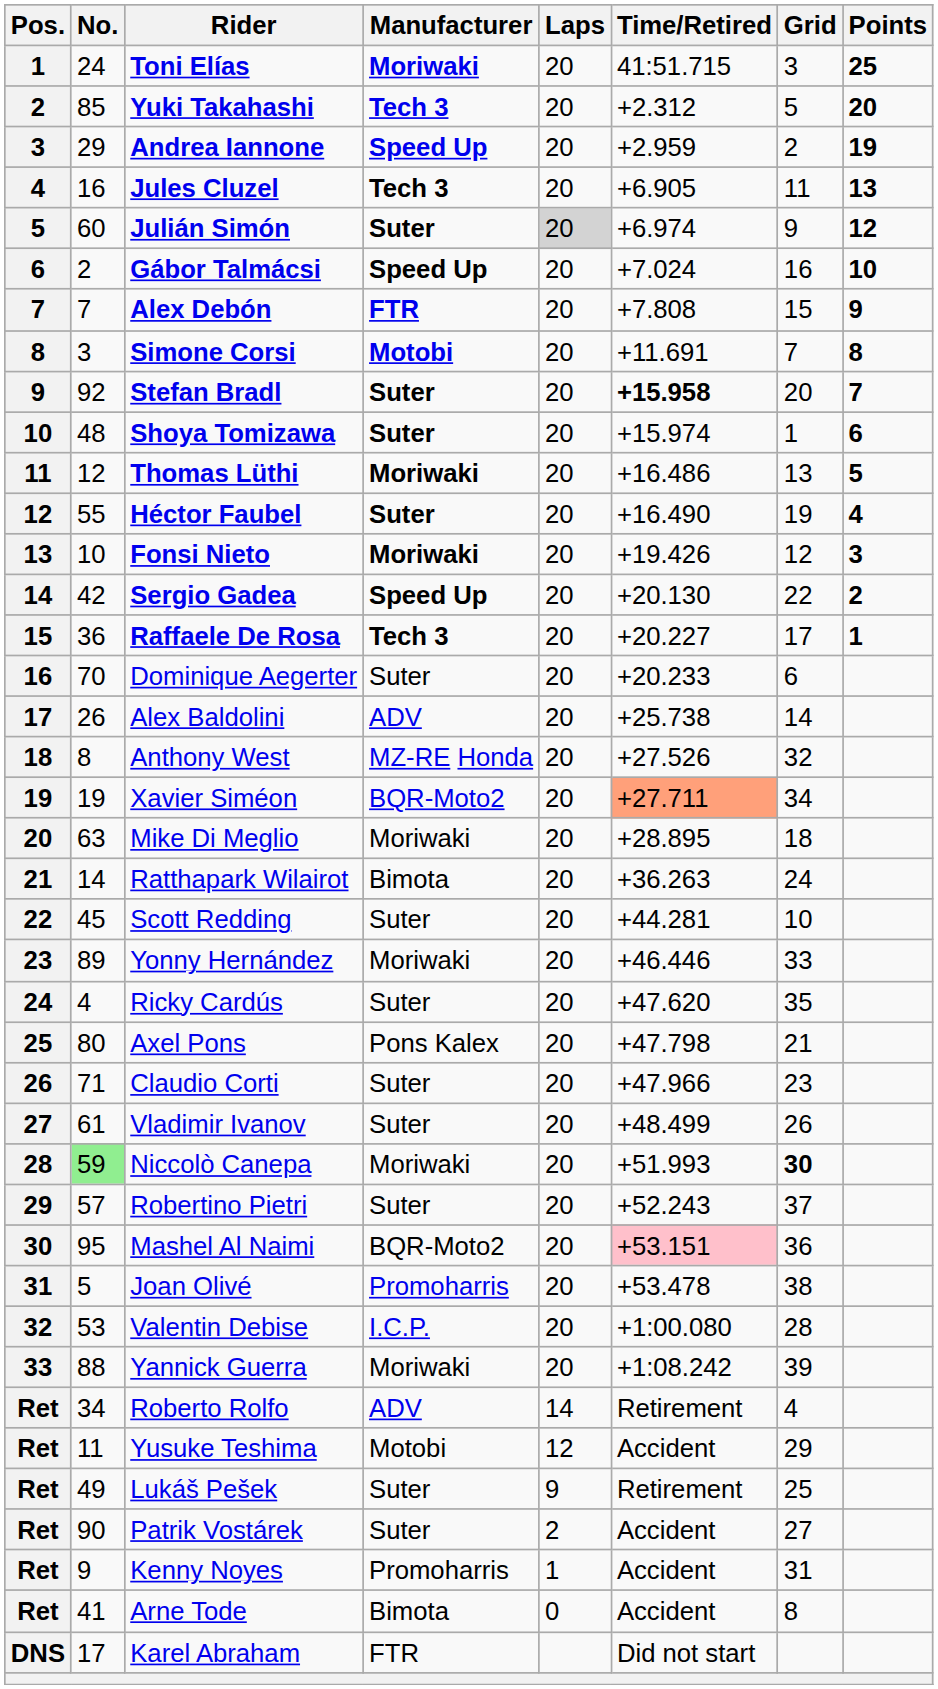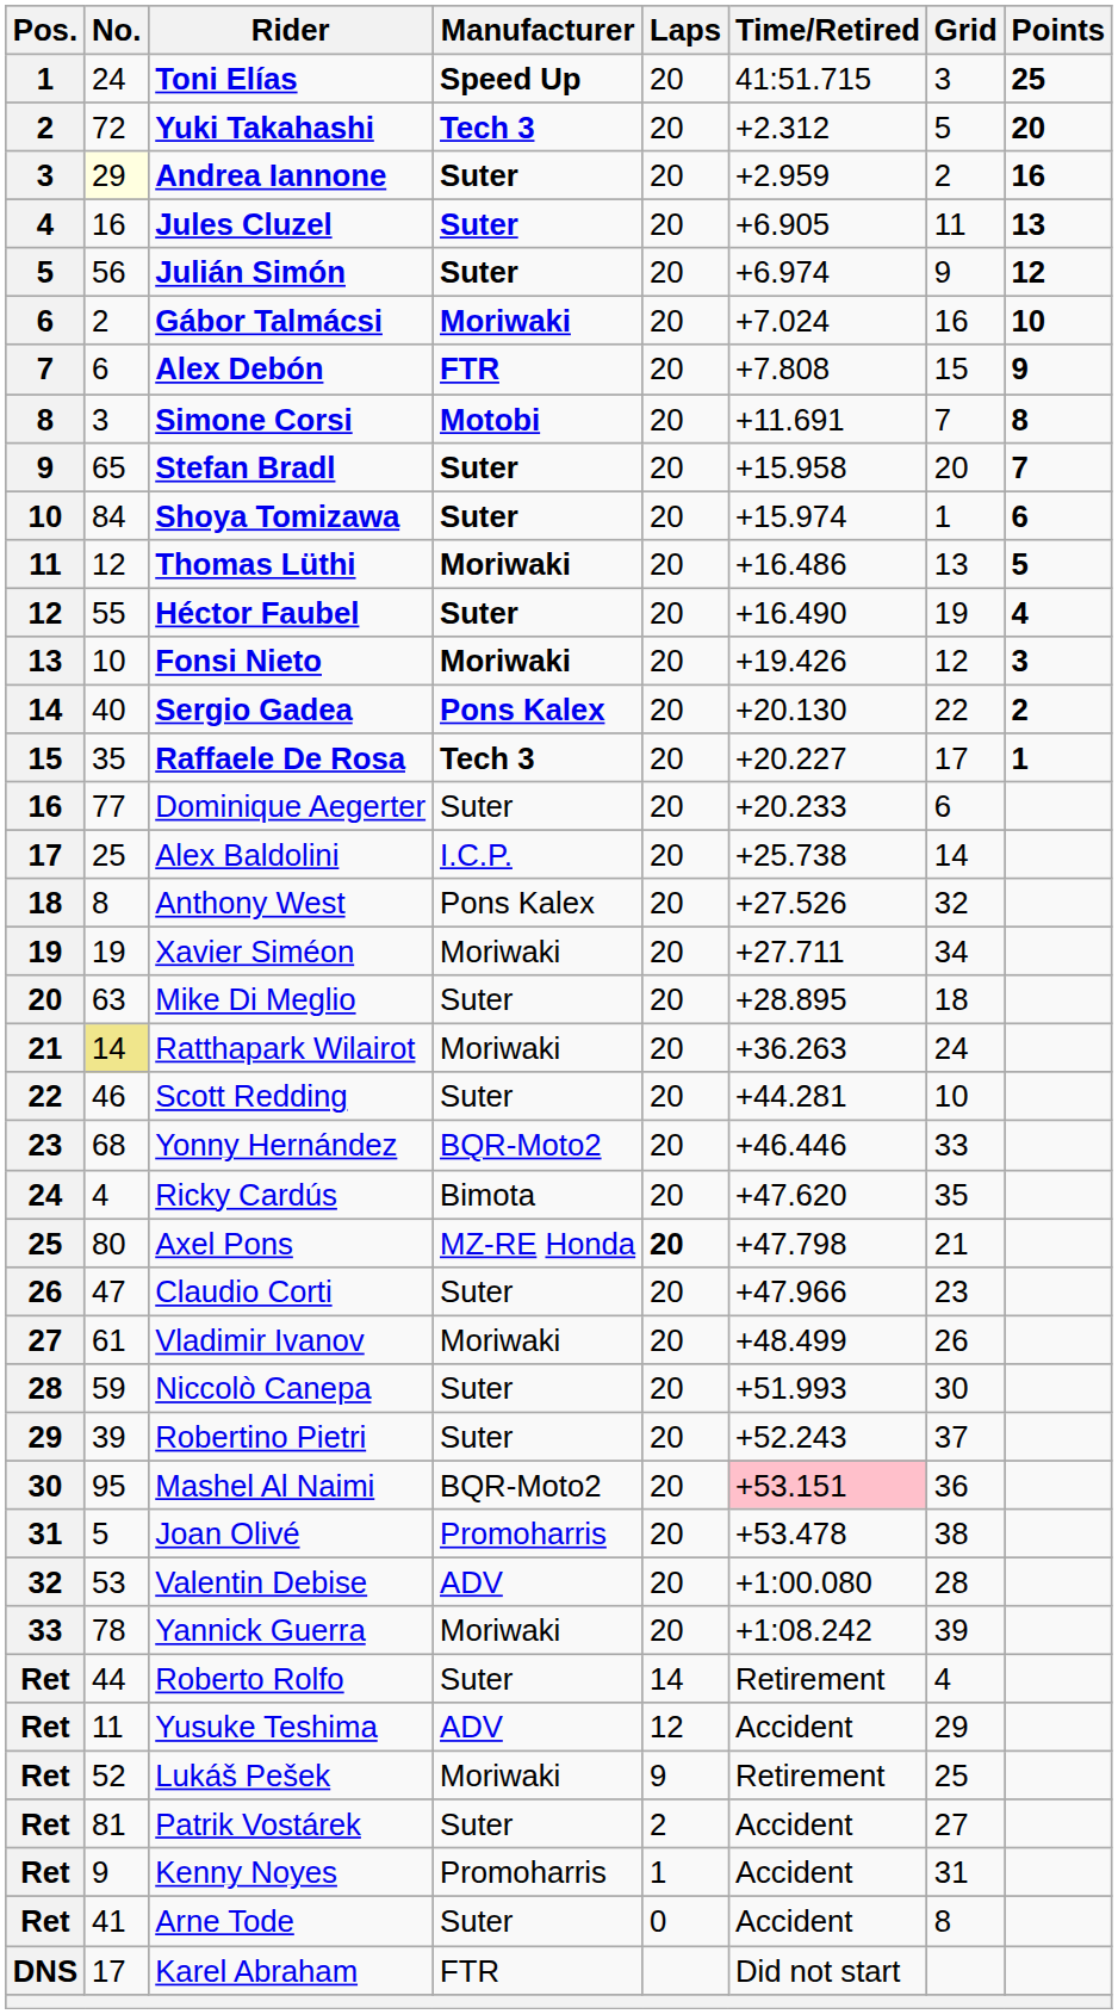 <table class="wikitable" style="font-size: 95%;">
 <tr>
 <th>Pos.</th>
 <th>No.</th>
 <th>Rider</th>
 <th>Manufacturer</th>
 <th>Laps</th>
 <th>Time/Retired</th>
 <th>Grid</th>
 <th>Points</th>
 </tr>
 <tr>
 <th>1</th>
 <td>24</td>
 <td> <strong><a href='#'>Toni Elías</a></strong></td>
-<td><strong><a href='#'>Moriwaki</a></strong></td>
+<td><strong>Speed Up</strong></td>
 <td>20</td>
 <td>41:51.715</td>
 <td>3</td>
 <td><strong>25</strong></td>
 </tr>
 <tr>
 <th>2</th>
-<td>85</td>
+<td>72</td>
 <td> <strong><a href='#'>Yuki Takahashi</a></strong></td>
 <td><strong><a href='#'>Tech 3</a></strong></td>
 <td>20</td>
 <td>+2.312</td>
 <td>5</td>
 <td><strong>20</strong></td>
 </tr>
 <tr>
 <th>3</th>
-<td>29</td>
+<td style="background: lightyellow;">29</td>
 <td> <strong><a href='#'>Andrea Iannone</a></strong></td>
-<td><strong><a href='#'>Speed Up</a></strong></td>
+<td><strong>Suter</strong></td>
 <td>20</td>
 <td>+2.959</td>
 <td>2</td>
-<td><strong>19</strong></td>
+<td><strong>16</strong></td>
 </tr>
 <tr>
 <th>4</th>
 <td>16</td>
 <td> <strong><a href='#'>Jules Cluzel</a></strong></td>
-<td><strong>Tech 3</strong></td>
+<td><strong><a href='#'>Suter</a></strong></td>
 <td>20</td>
 <td>+6.905</td>
 <td>11</td>
 <td><strong>13</strong></td>
 </tr>
 <tr>
 <th>5</th>
-<td>60</td>
+<td>56</td>
 <td> <strong><a href='#'>Julián Simón</a></strong></td>
 <td><strong>Suter</strong></td>
-<td style="background: lightgrey;">20</td>
+<td>20</td>
 <td>+6.974</td>
 <td>9</td>
 <td><strong>12</strong></td>
 </tr>
 <tr>
 <th>6</th>
 <td>2</td>
 <td> <strong><a href='#'>Gábor Talmácsi</a></strong></td>
-<td><strong>Speed Up</strong></td>
+<td><strong><a href='#'>Moriwaki</a></strong></td>
 <td>20</td>
 <td>+7.024</td>
 <td>16</td>
 <td><strong>10</strong></td>
 </tr>
 <tr>
 <th>7</th>
-<td>7</td>
+<td>6</td>
 <td> <strong><a href='#'>Alex Debón</a></strong></td>
 <td><strong><a href='#'>FTR</a></strong></td>
 <td>20</td>
 <td>+7.808</td>
 <td>15</td>
 <td><strong>9</strong></td>
 </tr>
 <tr>
 <th>8</th>
 <td>3</td>
 <td> <strong><a href='#'>Simone Corsi</a></strong></td>
 <td><strong><a href='#'>Motobi</a></strong></td>
 <td>20</td>
 <td>+11.691</td>
 <td>7</td>
 <td><strong>8</strong></td>
 </tr>
 <tr>
 <th>9</th>
-<td>92</td>
+<td>65</td>
 <td> <strong><a href='#'>Stefan Bradl</a></strong></td>
 <td><strong>Suter</strong></td>
 <td>20</td>
-<td><strong>+15.958</strong></td>
+<td>+15.958</td>
 <td>20</td>
 <td><strong>7</strong></td>
 </tr>
 <tr>
 <th>10</th>
-<td>48</td>
+<td>84</td>
 <td> <strong><a href='#'>Shoya Tomizawa</a></strong></td>
 <td><strong>Suter</strong></td>
 <td>20</td>
 <td>+15.974</td>
 <td>1</td>
 <td><strong>6</strong></td>
 </tr>
 <tr>
 <th>11</th>
 <td>12</td>
 <td> <strong><a href='#'>Thomas Lüthi</a></strong></td>
 <td><strong>Moriwaki</strong></td>
 <td>20</td>
 <td>+16.486</td>
 <td>13</td>
 <td><strong>5</strong></td>
 </tr>
 <tr>
 <th>12</th>
 <td>55</td>
 <td> <strong><a href='#'>Héctor Faubel</a></strong></td>
 <td><strong>Suter</strong></td>
 <td>20</td>
 <td>+16.490</td>
 <td>19</td>
 <td><strong>4</strong></td>
 </tr>
 <tr>
 <th>13</th>
 <td>10</td>
 <td> <strong><a href='#'>Fonsi Nieto</a></strong></td>
 <td><strong>Moriwaki</strong></td>
 <td>20</td>
 <td>+19.426</td>
 <td>12</td>
 <td><strong>3</strong></td>
 </tr>
 <tr>
 <th>14</th>
-<td>42</td>
+<td>40</td>
 <td> <strong><a href='#'>Sergio Gadea</a></strong></td>
-<td><strong>Speed Up</strong></td>
+<td><strong><a href='#'>Pons Kalex</a></strong></td>
 <td>20</td>
 <td>+20.130</td>
 <td>22</td>
 <td><strong>2</strong></td>
 </tr>
 <tr>
 <th>15</th>
-<td>36</td>
+<td>35</td>
 <td> <strong><a href='#'>Raffaele De Rosa</a></strong></td>
 <td><strong>Tech 3</strong></td>
 <td>20</td>
 <td>+20.227</td>
 <td>17</td>
 <td><strong>1</strong></td>
 </tr>
 <tr>
 <th>16</th>
-<td>70</td>
+<td>77</td>
 <td> <a href='#'>Dominique Aegerter</a></td>
 <td>Suter</td>
 <td>20</td>
 <td>+20.233</td>
 <td>6</td>
 <td></td>
 </tr>
 <tr>
 <th>17</th>
-<td>26</td>
+<td>25</td>
 <td> <a href='#'>Alex Baldolini</a></td>
-<td><a href='#'>ADV</a></td>
+<td><a href='#'>I.C.P.</a></td>
 <td>20</td>
 <td>+25.738</td>
 <td>14</td>
 <td></td>
 </tr>
 <tr>
 <th>18</th>
 <td>8</td>
 <td> <a href='#'>Anthony West</a></td>
-<td><a href='#'>MZ-RE</a> <a href='#'>Honda</a></td>
+<td>Pons Kalex</td>
 <td>20</td>
 <td>+27.526</td>
 <td>32</td>
 <td></td>
 </tr>
 <tr>
 <th>19</th>
 <td>19</td>
 <td> <a href='#'>Xavier Siméon</a></td>
-<td><a href='#'>BQR-Moto2</a></td>
+<td>Moriwaki</td>
 <td>20</td>
-<td style="background: lightsalmon;">+27.711</td>
+<td>+27.711</td>
 <td>34</td>
 <td></td>
 </tr>
 <tr>
 <th>20</th>
 <td>63</td>
 <td> <a href='#'>Mike Di Meglio</a></td>
-<td>Moriwaki</td>
+<td>Suter</td>
 <td>20</td>
 <td>+28.895</td>
 <td>18</td>
 <td></td>
 </tr>
 <tr>
 <th>21</th>
-<td>14</td>
+<td style="background: khaki;">14</td>
 <td> <a href='#'>Ratthapark Wilairot</a></td>
-<td>Bimota</td>
+<td>Moriwaki</td>
 <td>20</td>
 <td>+36.263</td>
 <td>24</td>
 <td></td>
 </tr>
 <tr>
 <th>22</th>
-<td>45</td>
+<td>46</td>
 <td> <a href='#'>Scott Redding</a></td>
 <td>Suter</td>
 <td>20</td>
 <td>+44.281</td>
 <td>10</td>
 <td></td>
 </tr>
 <tr>
 <th>23</th>
-<td>89</td>
+<td>68</td>
 <td> <a href='#'>Yonny Hernández</a></td>
-<td>Moriwaki</td>
+<td><a href='#'>BQR-Moto2</a></td>
 <td>20</td>
 <td>+46.446</td>
 <td>33</td>
 <td></td>
 </tr>
 <tr>
 <th>24</th>
 <td>4</td>
 <td> <a href='#'>Ricky Cardús</a></td>
-<td>Suter</td>
+<td>Bimota</td>
 <td>20</td>
 <td>+47.620</td>
 <td>35</td>
 <td></td>
 </tr>
 <tr>
 <th>25</th>
 <td>80</td>
 <td> <a href='#'>Axel Pons</a></td>
-<td>Pons Kalex</td>
-<td>20</td>
+<td><a href='#'>MZ-RE</a> <a href='#'>Honda</a></td>
+<td><strong>20</strong></td>
 <td>+47.798</td>
 <td>21</td>
 <td></td>
 </tr>
 <tr>
 <th>26</th>
-<td>71</td>
+<td>47</td>
 <td> <a href='#'>Claudio Corti</a></td>
 <td>Suter</td>
 <td>20</td>
 <td>+47.966</td>
 <td>23</td>
 <td></td>
 </tr>
 <tr>
 <th>27</th>
 <td>61</td>
 <td> <a href='#'>Vladimir Ivanov</a></td>
-<td>Suter</td>
+<td>Moriwaki</td>
 <td>20</td>
 <td>+48.499</td>
 <td>26</td>
 <td></td>
 </tr>
 <tr>
 <th>28</th>
-<td style="background: lightgreen;">59</td>
+<td>59</td>
 <td> <a href='#'>Niccolò Canepa</a></td>
-<td>Moriwaki</td>
+<td>Suter</td>
 <td>20</td>
 <td>+51.993</td>
-<td><strong>30</strong></td>
+<td>30</td>
 <td></td>
 </tr>
 <tr>
 <th>29</th>
-<td>57</td>
+<td>39</td>
 <td> <a href='#'>Robertino Pietri</a></td>
 <td>Suter</td>
 <td>20</td>
 <td>+52.243</td>
 <td>37</td>
 <td></td>
 </tr>
 <tr>
 <th>30</th>
 <td>95</td>
 <td> <a href='#'>Mashel Al Naimi</a></td>
 <td>BQR-Moto2</td>
 <td>20</td>
 <td style="background: pink;">+53.151</td>
 <td>36</td>
 <td></td>
 </tr>
 <tr>
 <th>31</th>
 <td>5</td>
 <td> <a href='#'>Joan Olivé</a></td>
 <td><a href='#'>Promoharris</a></td>
 <td>20</td>
 <td>+53.478</td>
 <td>38</td>
 <td></td>
 </tr>
 <tr>
 <th>32</th>
 <td>53</td>
 <td> <a href='#'>Valentin Debise</a></td>
-<td><a href='#'>I.C.P.</a></td>
+<td><a href='#'>ADV</a></td>
 <td>20</td>
 <td>+1:00.080</td>
 <td>28</td>
 <td></td>
 </tr>
 <tr>
 <th>33</th>
-<td>88</td>
+<td>78</td>
 <td> <a href='#'>Yannick Guerra</a></td>
 <td>Moriwaki</td>
 <td>20</td>
 <td>+1:08.242</td>
 <td>39</td>
 <td></td>
 </tr>
 <tr>
 <th>Ret</th>
-<td>34</td>
+<td>44</td>
 <td> <a href='#'>Roberto Rolfo</a></td>
-<td><a href='#'>ADV</a></td>
+<td>Suter</td>
 <td>14</td>
 <td>Retirement</td>
 <td>4</td>
 <td></td>
 </tr>
 <tr>
 <th>Ret</th>
 <td>11</td>
 <td> <a href='#'>Yusuke Teshima</a></td>
-<td>Motobi</td>
+<td><a href='#'>ADV</a></td>
 <td>12</td>
 <td>Accident</td>
 <td>29</td>
 <td></td>
 </tr>
 <tr>
 <th>Ret</th>
-<td>49</td>
+<td>52</td>
 <td> <a href='#'>Lukáš Pešek</a></td>
-<td>Suter</td>
+<td>Moriwaki</td>
 <td>9</td>
 <td>Retirement</td>
 <td>25</td>
 <td></td>
 </tr>
 <tr>
 <th>Ret</th>
-<td>90</td>
+<td>81</td>
 <td> <a href='#'>Patrik Vostárek</a></td>
 <td>Suter</td>
 <td>2</td>
 <td>Accident</td>
 <td>27</td>
 <td></td>
 </tr>
 <tr>
 <th>Ret</th>
 <td>9</td>
 <td> <a href='#'>Kenny Noyes</a></td>
 <td>Promoharris</td>
 <td>1</td>
 <td>Accident</td>
 <td>31</td>
 <td></td>
 </tr>
 <tr>
 <th>Ret</th>
 <td>41</td>
 <td> <a href='#'>Arne Tode</a></td>
-<td>Bimota</td>
+<td>Suter</td>
 <td>0</td>
 <td>Accident</td>
 <td>8</td>
 <td></td>
 </tr>
 <tr>
 <th>DNS</th>
 <td>17</td>
 <td> <a href='#'>Karel Abraham</a></td>
 <td>FTR</td>
 <td></td>
 <td>Did not start</td>
 <td></td>
 <td></td>
 </tr>
 <tr>
 <th colspan=8></th>
 </tr>
 <tr>
 </tr>
 </table>
